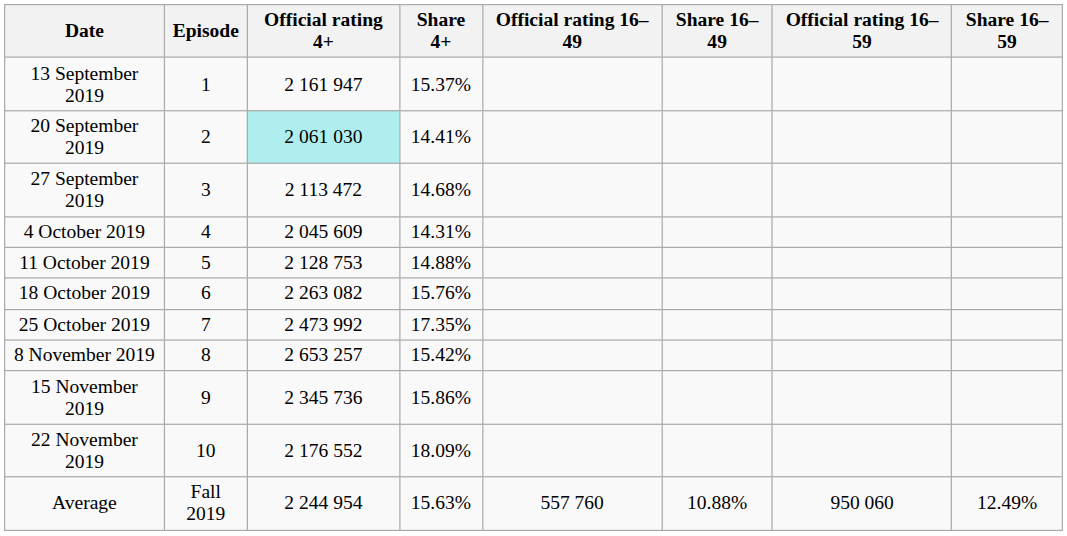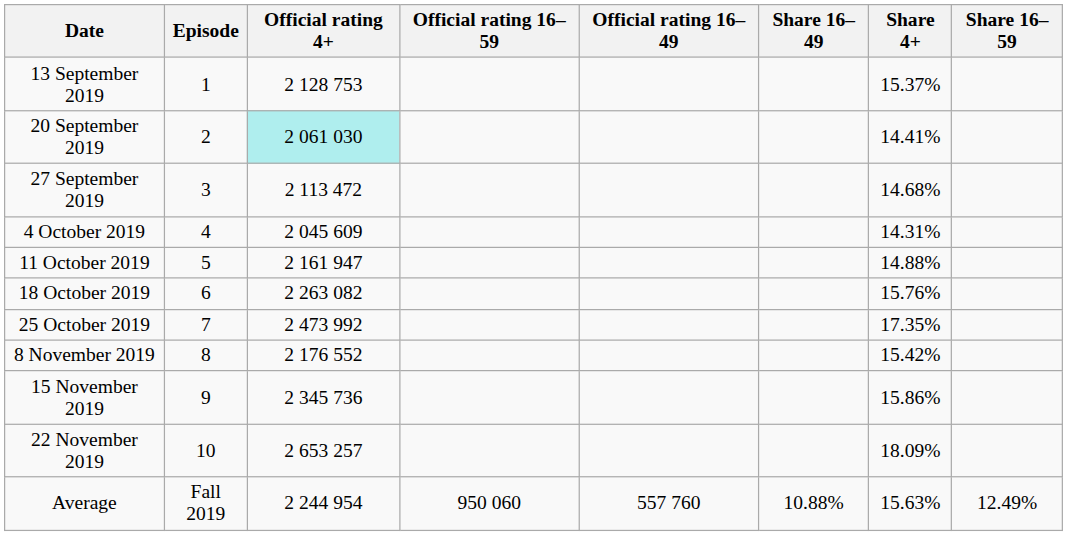 <table class="wikitable" style="text-align:center;">
 <tr>
 <th>Date</th>
 <th>Episode</th>
 <th>Official rating 4+</th>
-<th>Share 4+</th>
+<th>Official rating 16–59</th>
 <th>Official rating 16–49</th>
 <th>Share 16–49</th>
-<th>Official rating 16–59</th>
+<th>Share 4+</th>
 <th>Share 16–59</th>
 </tr>
 <tr>
 <td>13 September 2019</td>
 <td>1</td>
-<td>2 161 947</td>
-<td>15.37%</td>
+<td>2 128 753</td>
 <td></td>
 <td></td>
 <td></td>
+<td>15.37%</td>
 <td></td>
 </tr>
 <tr>
 <td>20 September 2019</td>
 <td>2</td>
 <td style="background: paleturquoise;">2 061 030</td>
-<td>14.41%</td>
 <td></td>
 <td></td>
 <td></td>
+<td>14.41%</td>
 <td></td>
 </tr>
 <tr>
 <td>27 September 2019</td>
 <td>3</td>
 <td>2 113 472</td>
-<td>14.68%</td>
 <td></td>
 <td></td>
 <td></td>
+<td>14.68%</td>
 <td></td>
 </tr>
 <tr>
 <td>4 October 2019</td>
 <td>4</td>
 <td>2 045 609</td>
-<td>14.31%</td>
 <td></td>
 <td></td>
 <td></td>
+<td>14.31%</td>
 <td></td>
 </tr>
 <tr>
 <td>11 October 2019</td>
 <td>5</td>
-<td>2 128 753</td>
-<td>14.88%</td>
+<td>2 161 947</td>
 <td></td>
 <td></td>
 <td></td>
+<td>14.88%</td>
 <td></td>
 </tr>
 <tr>
 <td>18 October 2019</td>
 <td>6</td>
 <td>2 263 082</td>
-<td>15.76%</td>
 <td></td>
 <td></td>
 <td></td>
+<td>15.76%</td>
 <td></td>
 </tr>
 <tr>
 <td>25 October 2019</td>
 <td>7</td>
 <td>2 473 992</td>
-<td>17.35%</td>
 <td></td>
 <td></td>
 <td></td>
+<td>17.35%</td>
 <td></td>
 </tr>
 <tr>
 <td>8 November 2019</td>
 <td>8</td>
-<td>2 653 257</td>
-<td>15.42%</td>
+<td>2 176 552</td>
 <td></td>
 <td></td>
 <td></td>
+<td>15.42%</td>
 <td></td>
 </tr>
 <tr>
 <td>15 November 2019</td>
 <td>9</td>
 <td>2 345 736</td>
-<td>15.86%</td>
 <td></td>
 <td></td>
 <td></td>
+<td>15.86%</td>
 <td></td>
 </tr>
 <tr>
 <td>22 November 2019</td>
 <td>10</td>
-<td>2 176 552</td>
-<td>18.09%</td>
+<td>2 653 257</td>
 <td></td>
 <td></td>
 <td></td>
+<td>18.09%</td>
 <td></td>
 </tr>
 <tr>
 <td>Average</td>
 <td>Fall 2019</td>
 <td>2 244 954</td>
-<td>15.63%</td>
+<td>950 060</td>
 <td>557 760</td>
 <td>10.88%</td>
-<td>950 060</td>
+<td>15.63%</td>
 <td>12.49%</td>
 </tr>
 </table>
